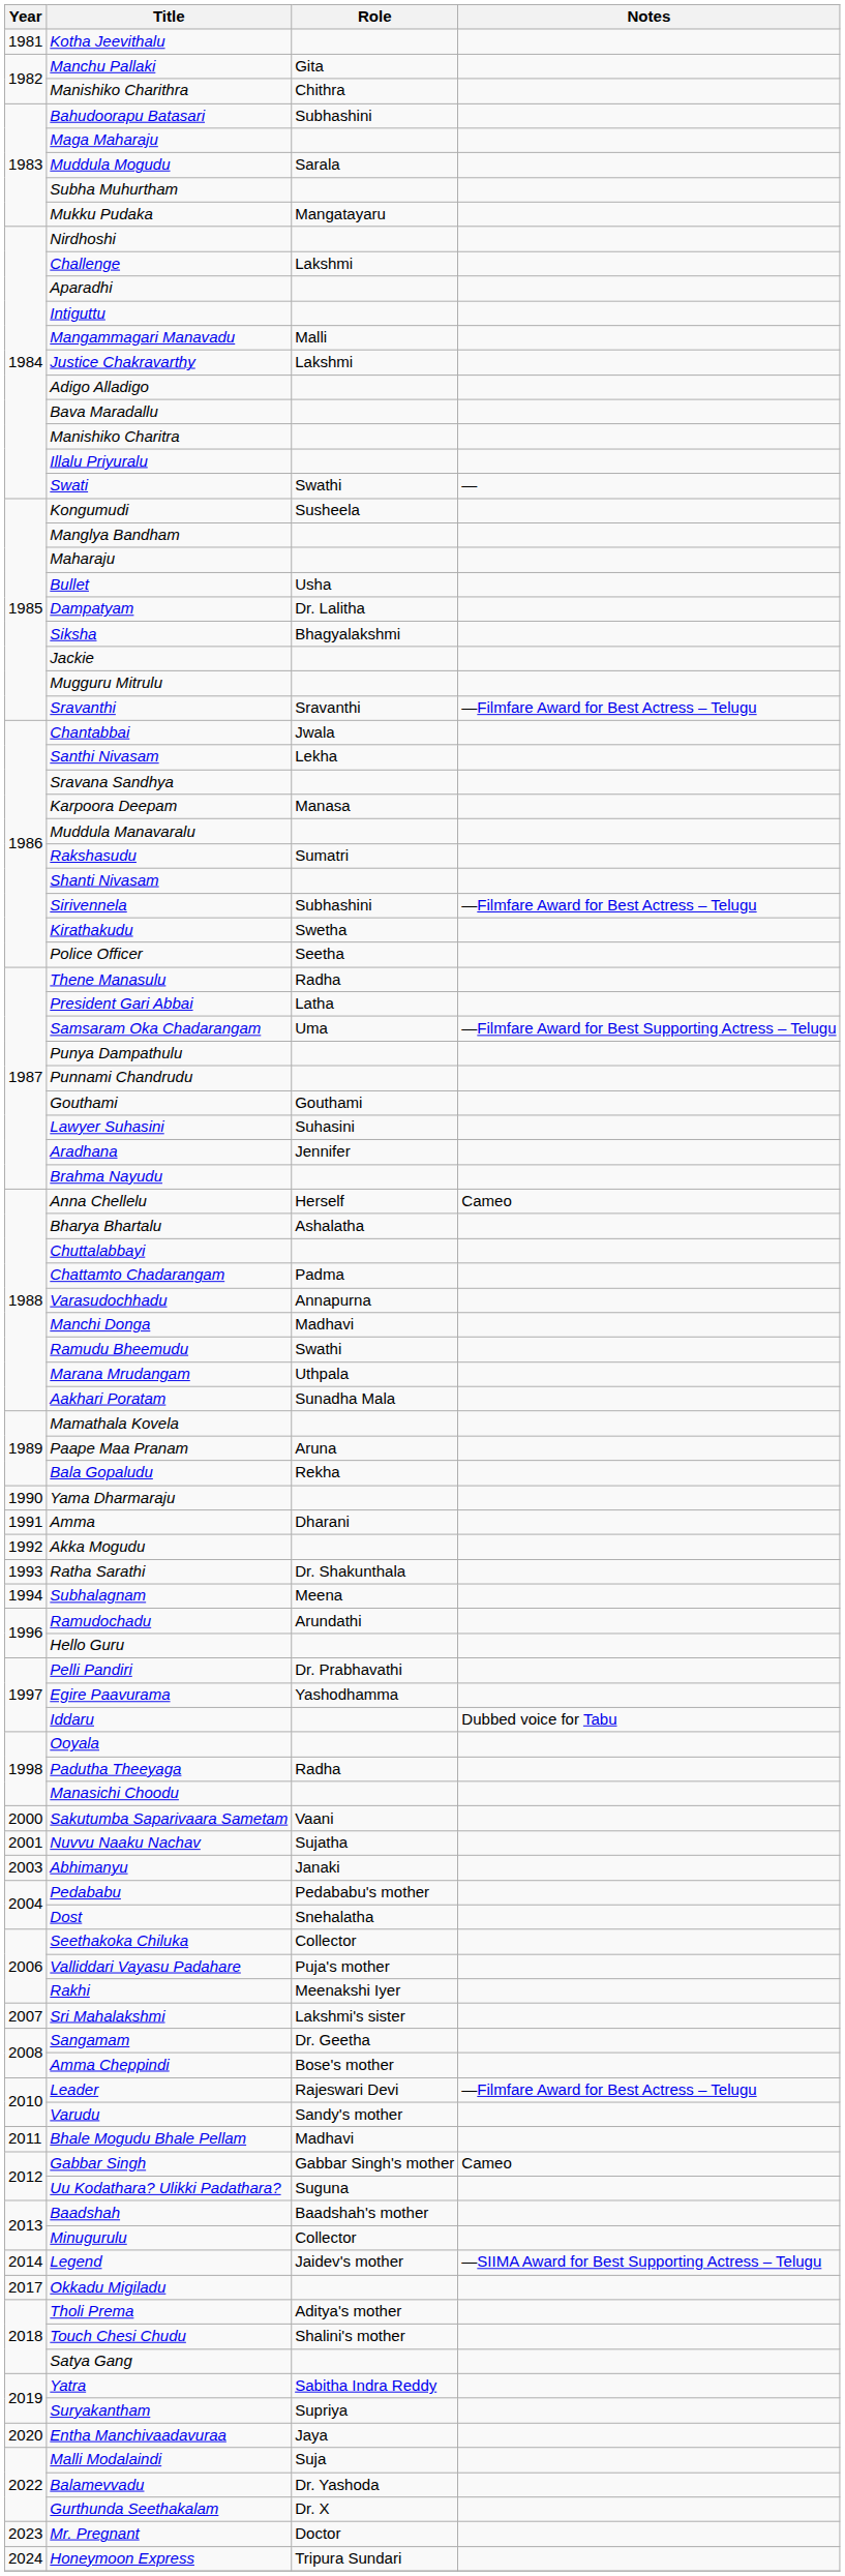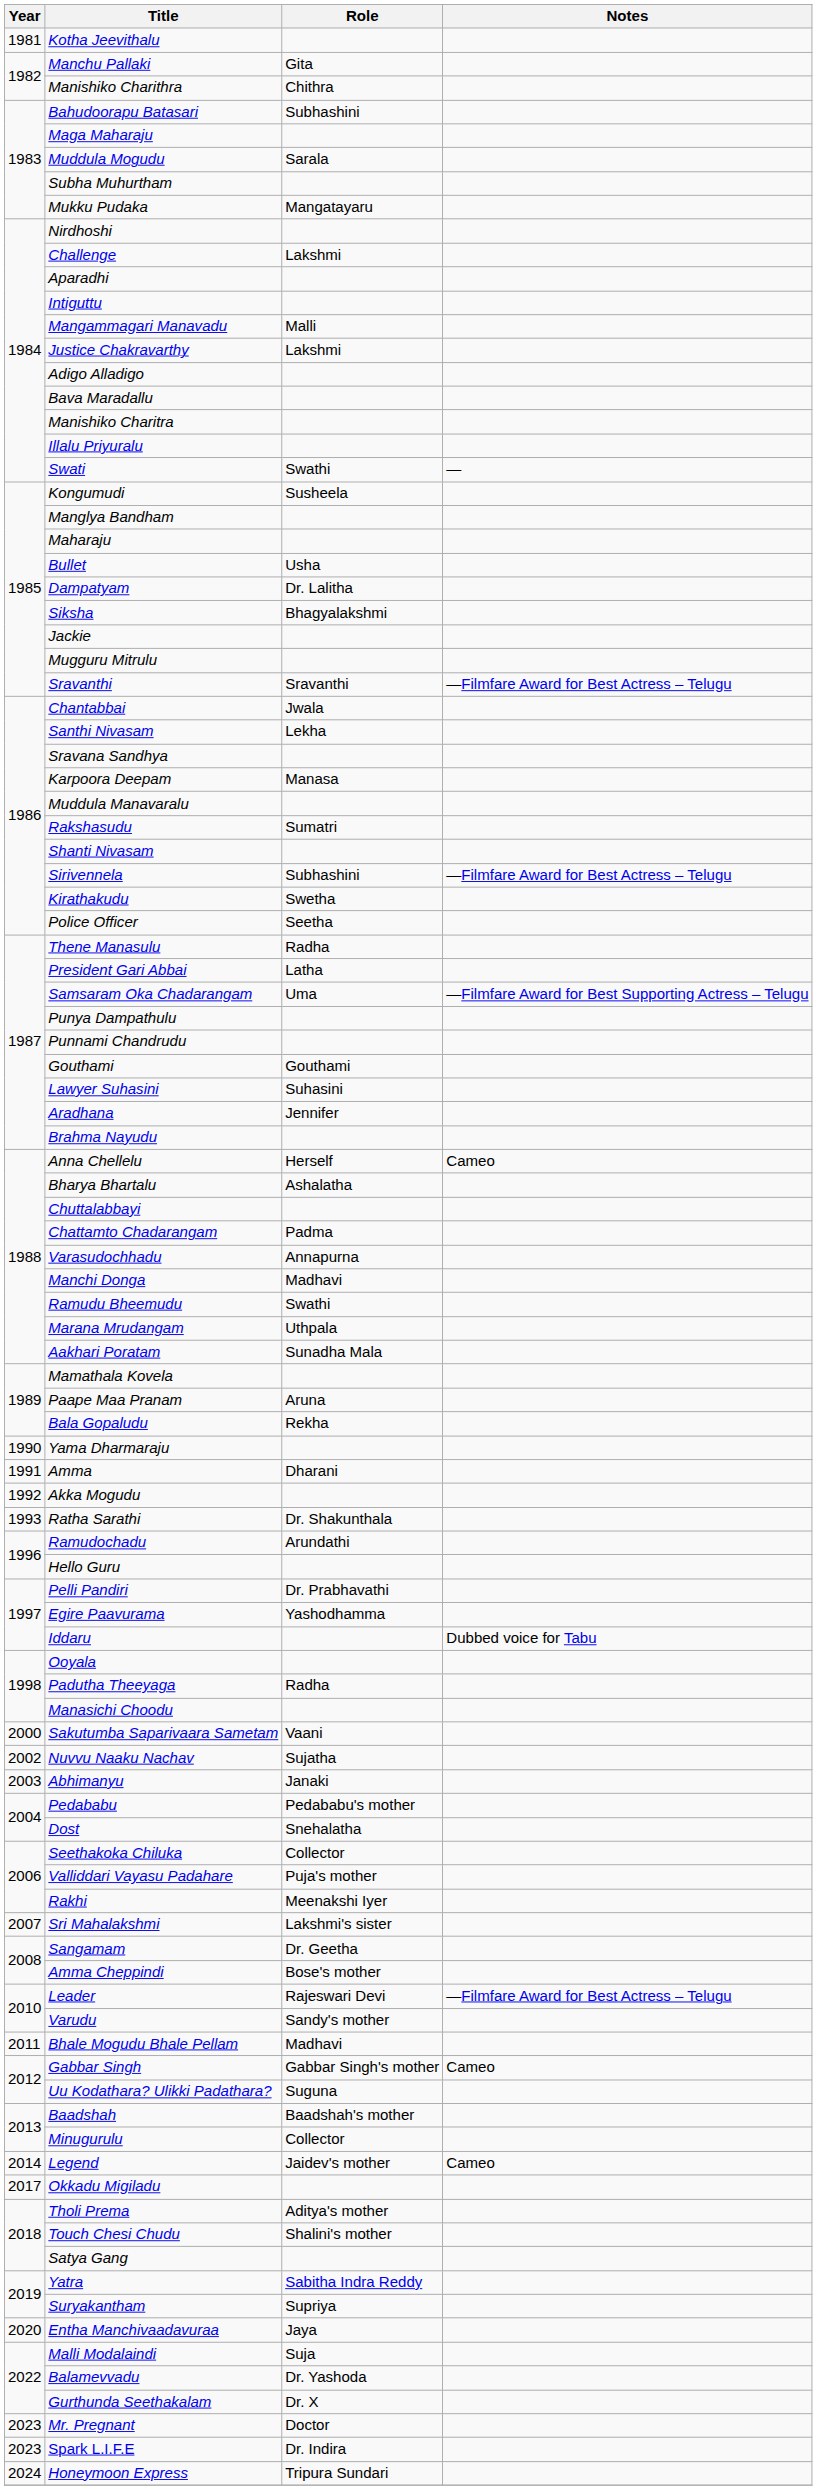 <table class="wikitable sortable">
 <tr>
 <th scope="col">Year</th>
 <th scope="col">Title</th>
 <th scope="col">Role</th>
 <th class="unsortable" scope="col">Notes</th>
 </tr>
 <tr>
 <td>1981</td>
 <td><em><a href='#'>Kotha Jeevithalu</a></em></td>
 <td></td>
 <td></td>
 </tr>
 <tr>
 <td rowspan="2">1982</td>
 <td><em><a href='#'>Manchu Pallaki</a></em></td>
 <td>Gita</td>
 <td></td>
 </tr>
 <tr>
 <td><em>Manishiko Charithra</em></td>
 <td>Chithra</td>
 <td></td>
 </tr>
 <tr>
 <td rowspan="5">1983</td>
 <td><em><a href='#'>Bahudoorapu Batasari</a></em></td>
 <td>Subhashini</td>
 <td></td>
 </tr>
 <tr>
 <td><em><a href='#'>Maga Maharaju</a></em></td>
 <td></td>
 <td></td>
 </tr>
 <tr>
 <td><em><a href='#'>Muddula Mogudu</a></em></td>
 <td>Sarala</td>
 <td></td>
 </tr>
 <tr>
 <td><em>Subha Muhurtham</em></td>
 <td></td>
 <td></td>
 </tr>
 <tr>
 <td><em>Mukku Pudaka</em></td>
 <td>Mangatayaru</td>
 <td></td>
 </tr>
 <tr>
 <td rowspan="11">1984</td>
 <td><em>Nirdhoshi</em></td>
 <td></td>
 <td></td>
 </tr>
 <tr>
 <td><em><a href='#'>Challenge</a></em></td>
 <td>Lakshmi</td>
 <td></td>
 </tr>
 <tr>
 <td><em>Aparadhi</em></td>
 <td></td>
 <td></td>
 </tr>
 <tr>
 <td><em><a href='#'>Intiguttu</a></em></td>
 <td></td>
 <td></td>
 </tr>
 <tr>
 <td><em><a href='#'>Mangammagari Manavadu</a></em></td>
 <td>Malli</td>
 <td></td>
 </tr>
 <tr>
 <td><em><a href='#'>Justice Chakravarthy</a></em></td>
 <td>Lakshmi</td>
 <td></td>
 </tr>
 <tr>
 <td><em>Adigo Alladigo</em></td>
 <td></td>
 <td></td>
 </tr>
 <tr>
 <td><em>Bava Maradallu</em></td>
 <td></td>
 <td></td>
 </tr>
 <tr>
 <td><em>Manishiko Charitra</em></td>
 <td></td>
 <td></td>
 </tr>
 <tr>
 <td><em><a href='#'>Illalu Priyuralu</a></em></td>
 <td></td>
 <td></td>
 </tr>
 <tr>
 <td><em><a href='#'>Swati</a></em></td>
 <td>Swathi</td>
 <td>—</td>
 </tr>
 <tr>
 <td rowspan="9">1985</td>
 <td><em>Kongumudi</em></td>
 <td>Susheela</td>
 <td></td>
 </tr>
 <tr>
 <td><em>Manglya Bandham</em></td>
 <td></td>
 <td></td>
 </tr>
 <tr>
 <td><em>Maharaju</em></td>
 <td></td>
 <td></td>
 </tr>
 <tr>
 <td><em><a href='#'>Bullet</a></em></td>
 <td>Usha</td>
 <td></td>
 </tr>
 <tr>
 <td><em><a href='#'>Dampatyam</a></em></td>
 <td>Dr. Lalitha</td>
 <td></td>
 </tr>
 <tr>
 <td><em><a href='#'>Siksha</a></em></td>
 <td>Bhagyalakshmi</td>
 <td></td>
 </tr>
 <tr>
 <td><em>Jackie</em></td>
 <td></td>
 <td></td>
 </tr>
 <tr>
 <td><em>Mugguru Mitrulu</em></td>
 <td></td>
 <td></td>
 </tr>
 <tr>
 <td><em><a href='#'>Sravanthi</a></em></td>
 <td>Sravanthi</td>
 <td>—<a href='#'>Filmfare Award for Best Actress&nbsp;– Telugu</a></td>
 </tr>
 <tr>
 <td rowspan="10">1986</td>
 <td><em><a href='#'>Chantabbai</a></em></td>
 <td>Jwala</td>
 <td></td>
 </tr>
 <tr>
 <td><em><a href='#'>Santhi Nivasam</a></em></td>
 <td>Lekha</td>
 <td></td>
 </tr>
 <tr>
 <td><em>Sravana Sandhya</em></td>
 <td></td>
 <td></td>
 </tr>
 <tr>
 <td><em>Karpoora Deepam</em></td>
 <td>Manasa</td>
 <td></td>
 </tr>
 <tr>
 <td><em>Muddula Manavaralu</em></td>
 <td></td>
 <td></td>
 </tr>
 <tr>
 <td><em><a href='#'>Rakshasudu</a></em></td>
 <td>Sumatri</td>
 <td></td>
 </tr>
 <tr>
 <td><em><a href='#'>Shanti Nivasam</a></em></td>
 <td></td>
 <td></td>
 </tr>
 <tr>
 <td><em><a href='#'>Sirivennela</a></em></td>
 <td>Subhashini</td>
 <td>—<a href='#'>Filmfare Award for Best Actress&nbsp;– Telugu</a></td>
 </tr>
 <tr>
 <td><em><a href='#'>Kirathakudu</a></em></td>
 <td>Swetha</td>
 <td></td>
 </tr>
 <tr>
 <td><em>Police Officer</em></td>
 <td>Seetha</td>
 <td></td>
 </tr>
 <tr>
 <td rowspan="9">1987</td>
 <td><em><a href='#'>Thene Manasulu</a></em></td>
 <td>Radha</td>
 <td></td>
 </tr>
 <tr>
 <td><em><a href='#'>President Gari Abbai</a></em></td>
 <td>Latha</td>
 <td></td>
 </tr>
 <tr>
 <td><em><a href='#'>Samsaram Oka Chadarangam</a></em></td>
 <td>Uma</td>
 <td>—<a href='#'>Filmfare Award for Best Supporting Actress&nbsp;– Telugu</a></td>
 </tr>
 <tr>
 <td><em>Punya Dampathulu</em></td>
 <td></td>
 <td></td>
 </tr>
 <tr>
 <td><em>Punnami Chandrudu</em></td>
 <td></td>
 <td></td>
 </tr>
 <tr>
 <td><em>Gouthami</em></td>
 <td>Gouthami</td>
 <td></td>
 </tr>
 <tr>
 <td><em><a href='#'>Lawyer Suhasini</a></em></td>
 <td>Suhasini</td>
 <td></td>
 </tr>
 <tr>
 <td><em><a href='#'>Aradhana</a></em></td>
 <td>Jennifer</td>
 <td></td>
 </tr>
 <tr>
 <td><em><a href='#'>Brahma Nayudu</a></em></td>
 <td></td>
 <td></td>
 </tr>
 <tr>
 <td rowspan="9">1988</td>
 <td><em>Anna Chellelu</em></td>
 <td>Herself</td>
 <td>Cameo</td>
 </tr>
 <tr>
 <td><em>Bharya Bhartalu</em></td>
 <td>Ashalatha</td>
 <td></td>
 </tr>
 <tr>
 <td><em><a href='#'>Chuttalabbayi</a></em></td>
 <td></td>
 <td></td>
 </tr>
 <tr>
 <td><em><a href='#'>Chattamto Chadarangam</a></em></td>
 <td>Padma</td>
 <td></td>
 </tr>
 <tr>
 <td><em><a href='#'>Varasudochhadu</a></em></td>
 <td>Annapurna</td>
 <td></td>
 </tr>
 <tr>
 <td><em><a href='#'>Manchi Donga</a></em></td>
 <td>Madhavi</td>
 <td></td>
 </tr>
 <tr>
 <td><em><a href='#'>Ramudu Bheemudu</a></em></td>
 <td>Swathi</td>
 <td></td>
 </tr>
 <tr>
 <td><em><a href='#'>Marana Mrudangam</a></em></td>
 <td>Uthpala</td>
 <td></td>
 </tr>
 <tr>
 <td><em><a href='#'>Aakhari Poratam</a></em></td>
 <td>Sunadha Mala</td>
 <td></td>
 </tr>
 <tr>
 <td rowspan="3">1989</td>
 <td><em>Mamathala Kovela</em></td>
 <td></td>
 <td></td>
 </tr>
 <tr>
 <td><em>Paape Maa Pranam</em></td>
 <td>Aruna</td>
 <td></td>
 </tr>
 <tr>
 <td><em><a href='#'>Bala Gopaludu</a></em></td>
 <td>Rekha</td>
 <td></td>
 </tr>
 <tr>
 <td>1990</td>
 <td><em>Yama Dharmaraju</em></td>
 <td></td>
 <td></td>
 </tr>
 <tr>
 <td>1991</td>
 <td><em>Amma</em></td>
 <td>Dharani</td>
 <td></td>
 </tr>
 <tr>
 <td>1992</td>
 <td><em>Akka Mogudu</em></td>
 <td></td>
 <td></td>
 </tr>
 <tr>
 <td>1993</td>
 <td><em>Ratha Sarathi</em></td>
 <td>Dr. Shakunthala</td>
 <td></td>
 </tr>
 <tr>
-<td>1994</td>
-<td><em><a href='#'>Subhalagnam</a></em></td>
-<td>Meena</td>
-<td></td>
-</tr>
-<tr>
 <td rowspan=2>1996</td>
 <td><em><a href='#'>Ramudochadu</a></em></td>
 <td>Arundathi</td>
 <td></td>
 </tr>
 <tr>
 <td><em>Hello Guru</em></td>
 <td></td>
 <td></td>
 </tr>
 <tr>
 <td rowspan=3>1997</td>
 <td><em><a href='#'>Pelli Pandiri</a></em></td>
 <td>Dr. Prabhavathi</td>
 <td></td>
 </tr>
 <tr>
 <td><em><a href='#'>Egire Paavurama</a></em></td>
 <td>Yashodhamma</td>
 <td></td>
 </tr>
 <tr>
 <td><em><a href='#'>Iddaru</a></em></td>
 <td></td>
 <td>Dubbed voice for <a href='#'>Tabu</a></td>
 </tr>
 <tr>
 <td rowspan="3">1998</td>
 <td><em><a href='#'>Ooyala</a></em></td>
 <td></td>
 <td></td>
 </tr>
 <tr>
 <td><em><a href='#'>Padutha Theeyaga</a></em></td>
 <td>Radha</td>
 <td></td>
 </tr>
 <tr>
 <td><em><a href='#'>Manasichi Choodu</a></em></td>
 <td></td>
 <td></td>
 </tr>
 <tr>
 <td>2000</td>
 <td><em><a href='#'>Sakutumba Saparivaara Sametam</a></em></td>
 <td>Vaani</td>
 <td></td>
 </tr>
 <tr>
-<td>2001</td>
+<td>2002</td>
 <td><em><a href='#'>Nuvvu Naaku Nachav</a></em></td>
 <td>Sujatha</td>
 <td></td>
 </tr>
 <tr>
 <td>2003</td>
 <td><em><a href='#'>Abhimanyu</a></em></td>
 <td>Janaki</td>
 <td></td>
 </tr>
 <tr>
 <td rowspan="2">2004</td>
 <td><em><a href='#'>Pedababu</a></em></td>
 <td>Pedababu's mother</td>
 <td></td>
 </tr>
 <tr>
 <td><em><a href='#'>Dost</a></em></td>
 <td>Snehalatha</td>
 <td></td>
 </tr>
 <tr>
 <td rowspan="3">2006</td>
 <td><em><a href='#'>Seethakoka Chiluka</a></em></td>
 <td>Collector</td>
 <td></td>
 </tr>
 <tr>
 <td><em><a href='#'>Valliddari Vayasu Padahare</a></em></td>
 <td>Puja's mother</td>
 <td></td>
 </tr>
 <tr>
 <td><em><a href='#'>Rakhi</a></em></td>
 <td>Meenakshi Iyer</td>
 <td></td>
 </tr>
 <tr>
 <td>2007</td>
 <td><em><a href='#'>Sri Mahalakshmi</a></em></td>
 <td>Lakshmi's sister</td>
 <td></td>
 </tr>
 <tr>
 <td rowspan="2">2008</td>
 <td><em><a href='#'>Sangamam</a></em></td>
 <td>Dr. Geetha</td>
 <td></td>
 </tr>
 <tr>
 <td><em><a href='#'>Amma Cheppindi</a></em></td>
 <td>Bose's mother</td>
 <td></td>
 </tr>
 <tr>
 <td rowspan="2">2010</td>
 <td><em><a href='#'>Leader</a></em></td>
 <td>Rajeswari Devi</td>
 <td>—<a href='#'>Filmfare Award for Best Actress&nbsp;– Telugu</a></td>
 </tr>
 <tr>
 <td><em><a href='#'>Varudu</a></em></td>
 <td>Sandy's mother</td>
 <td></td>
 </tr>
 <tr>
 <td>2011</td>
 <td><em><a href='#'>Bhale Mogudu Bhale Pellam</a></em></td>
 <td>Madhavi</td>
 <td></td>
 </tr>
 <tr>
 <td rowspan="2">2012</td>
 <td><em><a href='#'>Gabbar Singh</a></em></td>
 <td>Gabbar Singh's mother</td>
 <td>Cameo</td>
 </tr>
 <tr>
 <td><em><a href='#'>Uu Kodathara? Ulikki Padathara?</a></em></td>
 <td>Suguna</td>
 <td></td>
 </tr>
 <tr>
 <td rowspan="2">2013</td>
 <td><em><a href='#'>Baadshah</a></em></td>
 <td>Baadshah's mother</td>
 <td></td>
 </tr>
 <tr>
 <td><em><a href='#'>Minugurulu</a></em></td>
 <td>Collector</td>
 <td></td>
 </tr>
 <tr>
 <td>2014</td>
 <td><em><a href='#'>Legend</a></em></td>
 <td>Jaidev's mother</td>
-<td>—<a href='#'>SIIMA Award for Best Supporting Actress&nbsp;– Telugu</a></td>
+<td>Cameo</td>
 </tr>
 <tr>
 <td>2017</td>
 <td><em><a href='#'>Okkadu Migiladu</a></em></td>
 <td></td>
 <td></td>
 </tr>
 <tr>
 <td rowspan="3">2018</td>
 <td><em><a href='#'>Tholi Prema</a></em></td>
 <td>Aditya's mother</td>
 <td></td>
 </tr>
 <tr>
 <td><em><a href='#'>Touch Chesi Chudu</a></em></td>
 <td>Shalini's mother</td>
 <td></td>
 </tr>
 <tr>
 <td><em>Satya Gang</em></td>
 <td></td>
 <td></td>
 </tr>
 <tr>
 <td rowspan="2">2019</td>
 <td><em><a href='#'>Yatra</a></em></td>
 <td><a href='#'>Sabitha Indra Reddy</a></td>
 <td></td>
 </tr>
 <tr>
 <td><em><a href='#'>Suryakantham</a></em></td>
 <td>Supriya</td>
 <td></td>
 </tr>
 <tr>
 <td>2020</td>
 <td><em><a href='#'>Entha Manchivaadavuraa</a></em></td>
 <td>Jaya</td>
 <td></td>
 </tr>
 <tr>
 <td rowspan="3">2022</td>
 <td><em><a href='#'>Malli Modalaindi</a></em></td>
 <td>Suja</td>
 <td></td>
 </tr>
 <tr>
 <td><em><a href='#'>Balamevvadu</a></em></td>
 <td>Dr. Yashoda</td>
 <td></td>
 </tr>
 <tr>
 <td><em><a href='#'>Gurthunda Seethakalam</a></em></td>
 <td>Dr. X</td>
 <td></td>
 </tr>
 <tr>
 <td>2023</td>
 <td><em><a href='#'>Mr. Pregnant</a></em></td>
 <td>Doctor</td>
 <td></td>
 </tr>
 <tr>
+<td>2023</td>
+<td><a href='#'>Spark L.I.F.E</a></td>
+<td>Dr. Indira</td>
+<td></td>
+</tr>
+<tr>
 <td>2024</td>
 <td><em><a href='#'>Honeymoon Express</a></em></td>
 <td>Tripura Sundari</td>
 <td></td>
 </tr>
 <tr>
 </tr>
 </table>
